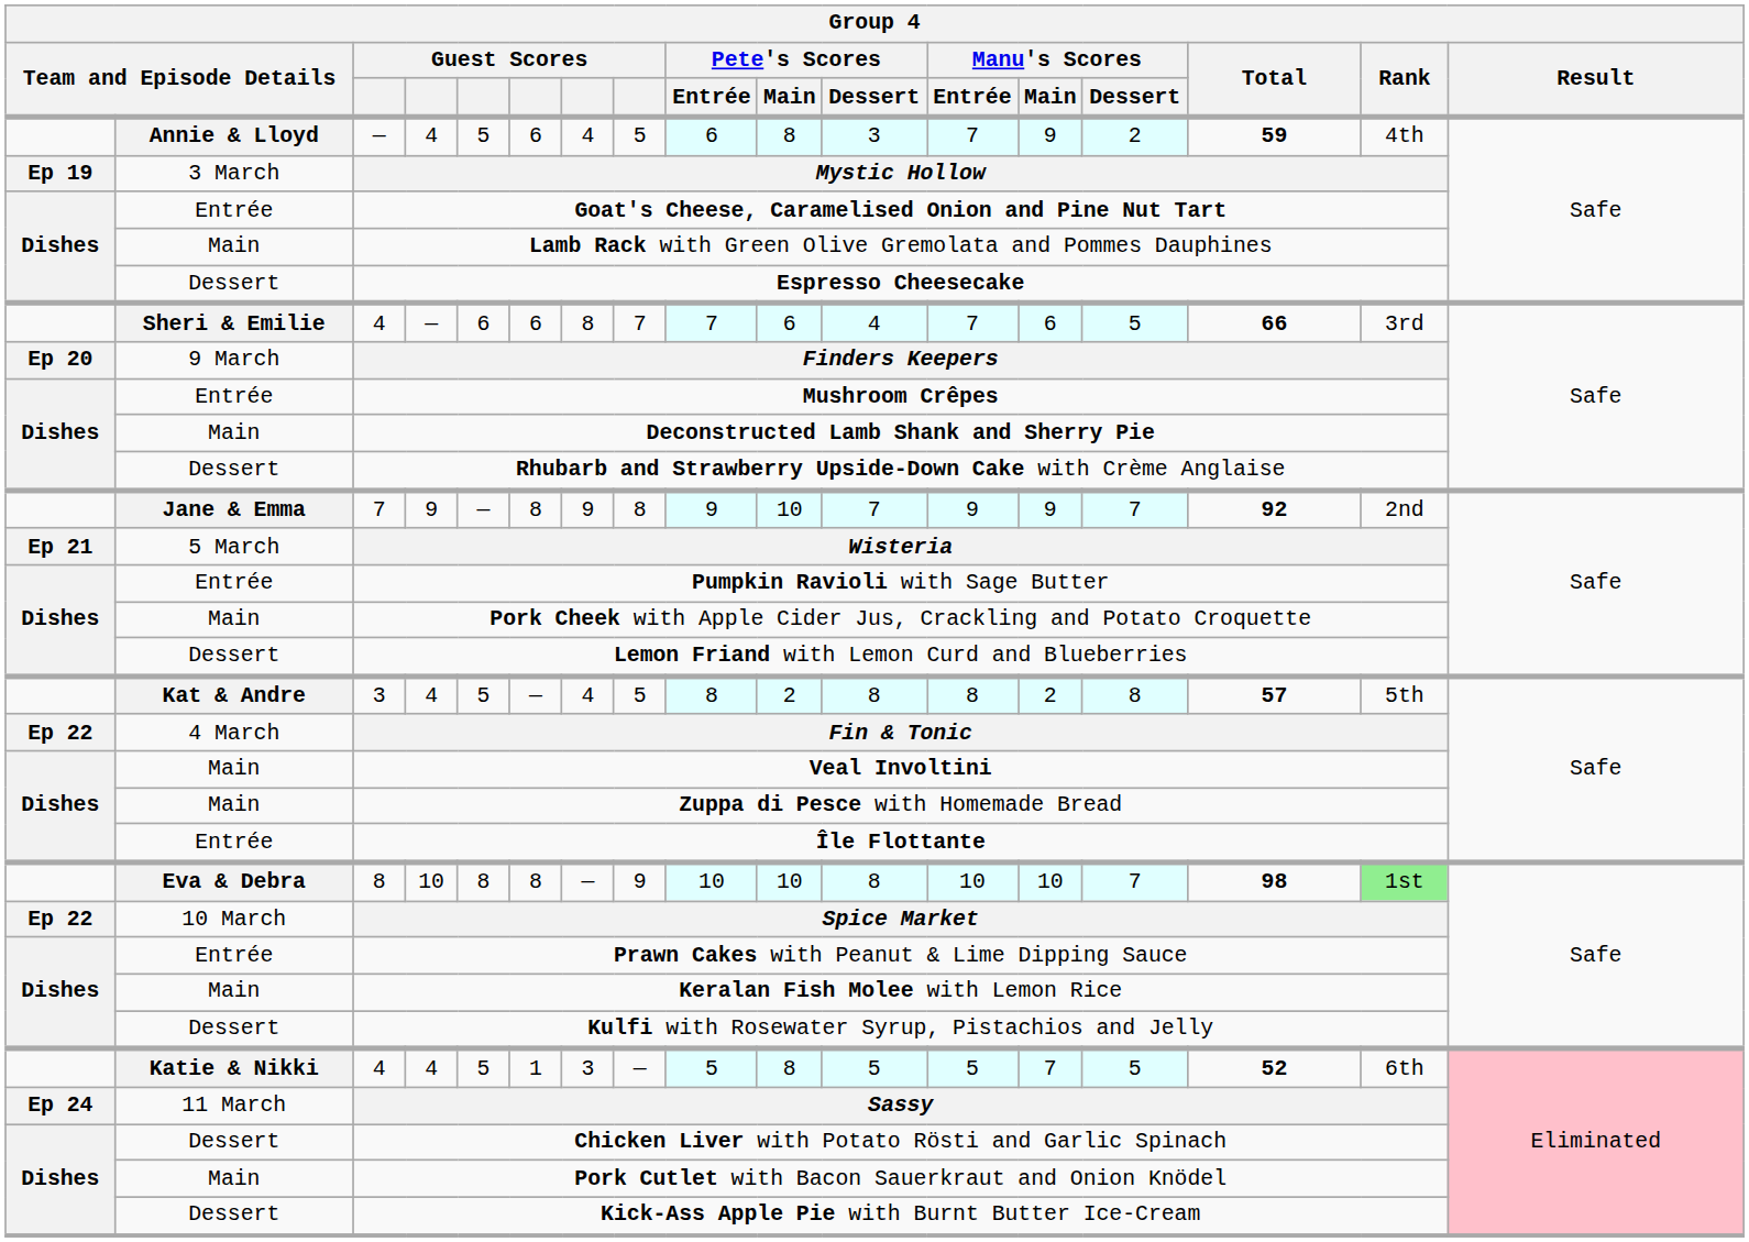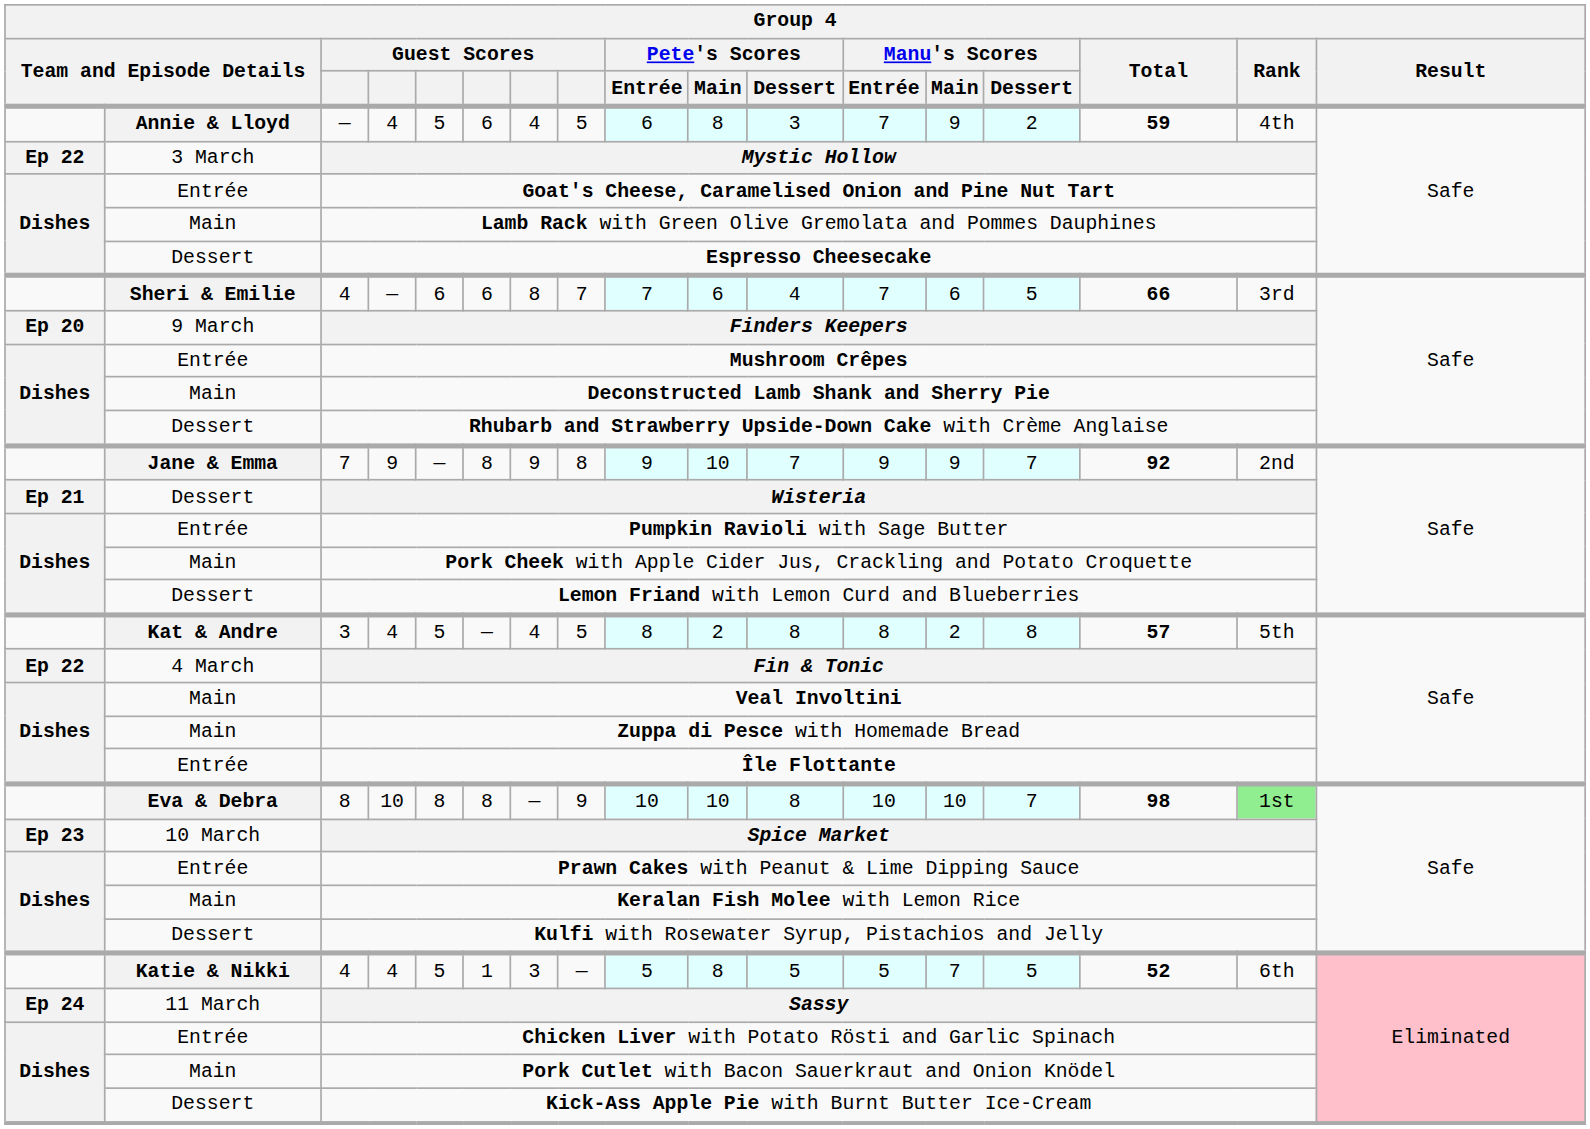 <table class="wikitable plainrowheaders" style="margin:1em auto; text-align:center; font-size:90%; width:80em;">
 <tr>
 <th colspan="20" >Group 4</th>
 </tr>
 <tr>
 <th scope="col" rowspan="2" colspan="2" style="width:20%;">Team and Episode Details</th>
 <th scope="col" colspan="6" style="width:15%;">Guest Scores</th>
 <th scope="col" colspan="3" style="width:15%;"><a href='#'>Pete</a>'s Scores</th>
 <th scope="col" colspan="3" style="width:15%;"><a href='#'>Manu</a>'s Scores</th>
 <th scope="col" rowspan="2" style="width:10%;">Total<br><small></small></th>
 <th scope="col" rowspan="2" style="width:5%;">Rank</th>
 <th scope="col" rowspan="2" style="width:20%;">Result</th>
 </tr>
 <tr>
 <th scope="col" style="width:3%;"></th>
 <th scope="col" style="width:3%;"></th>
 <th scope="col" style="width:3%;"></th>
 <th scope="col" style="width:3%;"></th>
 <th scope="col" style="width:3%;"></th>
 <th scope="col" style="width:3%;"></th>
 <th scope="col">Entrée</th>
 <th scope="col">Main</th>
 <th scope="col">Dessert</th>
 <th scope="col">Entrée</th>
 <th scope="col">Main</th>
 <th scope="col">Dessert</th>
 </tr>
 <tr style="border-top:3px solid #aaa;">
 <td></td>
 <th style="text-align:centre">Annie & Lloyd</th>
 <td>—</td>
 <td>4</td>
 <td>5</td>
 <td>6</td>
 <td>4</td>
 <td>5</td>
 <td bgcolor=#E0FFFF>6</td>
 <td bgcolor=#E0FFFF>8</td>
 <td bgcolor=#E0FFFF>3</td>
 <td bgcolor=#E0FFFF>7</td>
 <td bgcolor=#E0FFFF>9</td>
 <td bgcolor=#E0FFFF>2</td>
 <td><strong>59</strong></td>
 <td>4th</td>
 <td rowspan="5">Safe</td>
 </tr>
 <tr>
-<th>Ep 19</th>
+<th>Ep 22</th>
 <td>3 March</td>
 <th colspan="14"><em>Mystic Hollow</em></th>
 </tr>
 <tr>
 <th rowspan="3">Dishes</th>
 <td>Entrée</td>
 <td colspan="14"><strong>Goat's Cheese, Caramelised Onion and Pine Nut Tart</strong></td>
 </tr>
 <tr>
 <td>Main</td>
 <td colspan="14"><strong>Lamb Rack</strong> with Green Olive Gremolata and Pommes Dauphines</td>
 </tr>
 <tr>
 <td>Dessert</td>
 <td colspan="14"><strong>Espresso Cheesecake</strong></td>
 </tr>
 <tr style="border-top:3px solid #aaa;">
 <td></td>
 <th style="text-align:centre">Sheri & Emilie</th>
 <td>4</td>
 <td>—</td>
 <td>6</td>
 <td>6</td>
 <td>8</td>
 <td>7</td>
 <td bgcolor=#E0FFFF>7</td>
 <td bgcolor=#E0FFFF>6</td>
 <td bgcolor=#E0FFFF>4</td>
 <td bgcolor=#E0FFFF>7</td>
 <td bgcolor=#E0FFFF>6</td>
 <td bgcolor=#E0FFFF>5</td>
 <td><strong>66</strong></td>
 <td>3rd</td>
 <td rowspan="5">Safe</td>
 </tr>
 <tr>
 <th>Ep 20</th>
 <td>9 March</td>
 <th colspan="14"><em>Finders Keepers</em></th>
 </tr>
 <tr>
 <th rowspan="3">Dishes</th>
 <td>Entrée</td>
 <td colspan="14"><strong>Mushroom Crêpes</strong></td>
 </tr>
 <tr>
 <td>Main</td>
 <td colspan="14"><strong>Deconstructed Lamb Shank and Sherry Pie</strong></td>
 </tr>
 <tr>
 <td>Dessert</td>
 <td colspan="14"><strong>Rhubarb and Strawberry Upside-Down Cake</strong> with Crème Anglaise</td>
 </tr>
 <tr style="border-top:3px solid #aaa;">
 <td></td>
 <th style="text-align:centre">Jane & Emma</th>
 <td>7</td>
 <td>9</td>
 <td>—</td>
 <td>8</td>
 <td>9</td>
 <td>8</td>
 <td bgcolor=#E0FFFF>9</td>
 <td bgcolor=#E0FFFF>10</td>
 <td bgcolor=#E0FFFF>7</td>
 <td bgcolor=#E0FFFF>9</td>
 <td bgcolor=#E0FFFF>9</td>
 <td bgcolor=#E0FFFF>7</td>
 <td><strong>92</strong></td>
 <td>2nd</td>
 <td rowspan="5">Safe</td>
 </tr>
 <tr>
 <th>Ep 21</th>
-<td>5 March</td>
+<td>Dessert</td>
 <th colspan="14"><em>Wisteria</em></th>
 </tr>
 <tr>
 <th rowspan="3">Dishes</th>
 <td>Entrée</td>
 <td colspan="14"><strong>Pumpkin Ravioli</strong> with Sage Butter</td>
 </tr>
 <tr>
 <td>Main</td>
 <td colspan="14"><strong>Pork Cheek</strong> with Apple Cider Jus, Crackling and Potato Croquette</td>
 </tr>
 <tr>
 <td>Dessert</td>
 <td colspan="14"><strong>Lemon Friand</strong> with Lemon Curd and Blueberries</td>
 </tr>
 <tr style="border-top:3px solid #aaa;">
 <td></td>
 <th style="text-align:centre">Kat & Andre</th>
 <td>3</td>
 <td>4</td>
 <td>5</td>
 <td>—</td>
 <td>4</td>
 <td>5</td>
 <td bgcolor=#E0FFFF>8</td>
 <td bgcolor=#E0FFFF>2</td>
 <td bgcolor=#E0FFFF>8</td>
 <td bgcolor=#E0FFFF>8</td>
 <td bgcolor=#E0FFFF>2</td>
 <td bgcolor=#E0FFFF>8</td>
 <td><strong>57</strong></td>
 <td>5th</td>
 <td rowspan="5">Safe</td>
 </tr>
 <tr>
 <th>Ep 22</th>
 <td>4 March</td>
 <th colspan="14"><em>Fin & Tonic</em></th>
 </tr>
 <tr>
 <th rowspan="3">Dishes</th>
 <td>Main</td>
 <td colspan="14"><strong>Veal Involtini</strong></td>
 </tr>
 <tr>
 <td>Main</td>
 <td colspan="14"><strong>Zuppa di Pesce</strong> with Homemade Bread</td>
 </tr>
 <tr>
 <td>Entrée</td>
 <td colspan="14"><strong>Île Flottante</strong></td>
 </tr>
 <tr style="border-top:3px solid #aaa;">
 <td></td>
 <th style="text-align:centre">Eva & Debra</th>
 <td>8</td>
 <td>10</td>
 <td>8</td>
 <td>8</td>
 <td>—</td>
 <td>9</td>
 <td bgcolor=#E0FFFF>10</td>
 <td bgcolor=#E0FFFF>10</td>
 <td bgcolor=#E0FFFF>8</td>
 <td bgcolor=#E0FFFF>10</td>
 <td bgcolor=#E0FFFF>10</td>
 <td bgcolor=#E0FFFF>7</td>
 <td><strong>98</strong></td>
 <td style="background:lightgreen">1st</td>
 <td rowspan="5">Safe</td>
 </tr>
 <tr>
-<th>Ep 22</th>
+<th>Ep 23</th>
 <td>10 March</td>
 <th colspan="14"><em>Spice Market</em></th>
 </tr>
 <tr>
 <th rowspan="3">Dishes</th>
 <td>Entrée</td>
 <td colspan="14"><strong>Prawn Cakes</strong> with Peanut & Lime Dipping Sauce</td>
 </tr>
 <tr>
 <td>Main</td>
 <td colspan="14"><strong>Keralan Fish Molee</strong> with Lemon Rice</td>
 </tr>
 <tr>
 <td>Dessert</td>
 <td colspan="14"><strong>Kulfi</strong> with Rosewater Syrup, Pistachios and Jelly</td>
 </tr>
 <tr style="border-top:3px solid #aaa;">
 <td></td>
 <th style="text-align:centre">Katie & Nikki</th>
 <td>4</td>
 <td>4</td>
 <td>5</td>
 <td>1</td>
 <td>3</td>
 <td>—</td>
 <td bgcolor=#E0FFFF>5</td>
 <td bgcolor=#E0FFFF>8</td>
 <td bgcolor=#E0FFFF>5</td>
 <td bgcolor=#E0FFFF>5</td>
 <td bgcolor=#E0FFFF>7</td>
 <td bgcolor=#E0FFFF>5</td>
 <td><strong>52</strong></td>
 <td>6th</td>
 <td style="background:pink" rowspan="5">Eliminated</td>
 </tr>
 <tr>
 <th>Ep 24</th>
 <td>11 March</td>
 <th colspan="14"><em>Sassy</em></th>
 </tr>
 <tr>
 <th rowspan="3">Dishes</th>
-<td>Dessert</td>
+<td>Entrée</td>
 <td colspan="14"><strong>Chicken Liver</strong> with Potato Rösti and Garlic Spinach</td>
 </tr>
 <tr>
 <td>Main</td>
 <td colspan="14"><strong>Pork Cutlet</strong> with Bacon Sauerkraut and Onion Knödel</td>
 </tr>
 <tr>
 <td>Dessert</td>
 <td colspan="14"><strong>Kick-Ass Apple Pie</strong> with Burnt Butter Ice-Cream</td>
 </tr>
 <tr style="border-top:3px solid #aaa;">
 </tr>
 </table>
